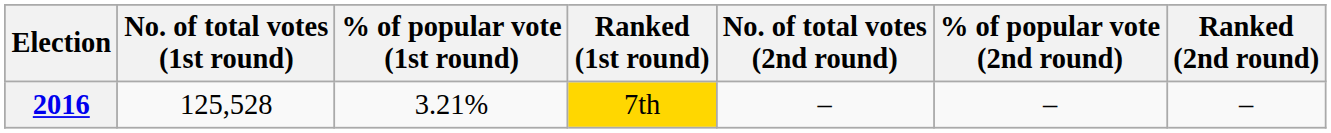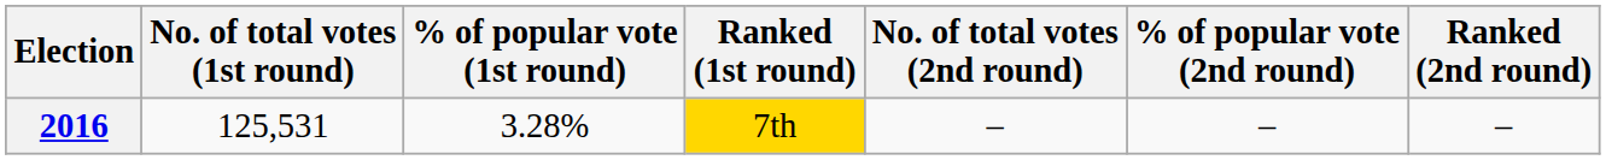 <table class="wikitable" style="text-align:center">
 <tr>
 <th>Election</th>
 <th>No. of total votes<br>(1st round)</th>
 <th>% of popular vote<br>(1st round)</th>
 <th>Ranked<br>(1st round)</th>
 <th>No. of total votes<br>(2nd round)</th>
 <th>% of popular vote<br>(2nd round)</th>
 <th>Ranked<br>(2nd round)</th>
 </tr>
 <tr>
 <th><a href='#'>2016</a></th>
-<td>125,528</td>
-<td>3.21%</td>
+<td>125,531</td>
+<td>3.28%</td>
 <td style="background: gold;">7th</td>
 <td>–</td>
 <td>–</td>
 <td>–</td>
 </tr>
 </table>
